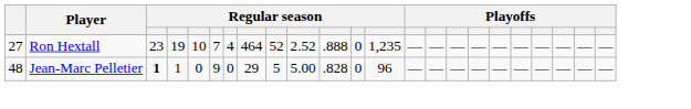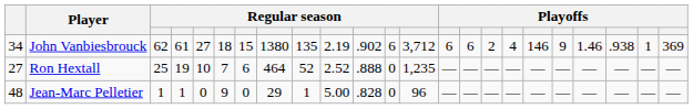 <table class="wikitable plainrowheaders" style="text-align:center;">
 <tr>
 <th scope="col" rowspan="2"></th>
 <th scope="col" rowspan="2">Player</th>
 <th scope=colgroup colspan=11>Regular season</th>
 <th scope=colgroup colspan=10>Playoffs</th>
 </tr>
 <tr>
 <th scope="col"></th>
 <th scope="col"></th>
 <th scope="col"></th>
 <th scope="col"></th>
 <th scope="col"></th>
 <th scope="col"></th>
 <th scope="col"></th>
 <th scope="col"></th>
 <th scope="col"></th>
 <th scope="col"></th>
 <th scope="col"></th>
 <th scope="col"></th>
 <th scope="col"></th>
 <th scope="col"></th>
 <th scope="col"></th>
 <th scope="col"></th>
 <th scope="col"></th>
 <th scope="col"></th>
 <th scope="col"></th>
 <th scope="col"></th>
 <th scope="col"></th>
 </tr>
 <tr>
+<td scope="row">34</td>
+<td align="left"><a href='#'>John Vanbiesbrouck</a></td>
+<td>62</td>
+<td>61</td>
+<td>27</td>
+<td>18</td>
+<td>15</td>
+<td>1380</td>
+<td>135</td>
+<td>2.19</td>
+<td>.902</td>
+<td>6</td>
+<td>3,712</td>
+<td>6</td>
+<td>6</td>
+<td>2</td>
+<td>4</td>
+<td>146</td>
+<td>9</td>
+<td>1.46</td>
+<td>.938</td>
+<td>1</td>
+<td>369</td>
+</tr>
+<tr>
 <td scope="row">27</td>
 <td align="left"><a href='#'>Ron Hextall</a></td>
-<td>23</td>
+<td>25</td>
 <td>19</td>
 <td>10</td>
 <td>7</td>
-<td>4</td>
+<td>6</td>
 <td>464</td>
 <td>52</td>
 <td>2.52</td>
 <td>.888</td>
 <td>0</td>
 <td>1,235</td>
 <td>—</td>
 <td>—</td>
 <td>—</td>
 <td>—</td>
 <td>—</td>
 <td>—</td>
 <td>—</td>
 <td>—</td>
 <td>—</td>
 <td>—</td>
 </tr>
 <tr>
 <td scope="row">48</td>
 <td align="left"><a href='#'>Jean-Marc Pelletier</a></td>
-<td><strong>1</strong></td>
+<td>1</td>
 <td>1</td>
 <td>0</td>
 <td>9</td>
 <td>0</td>
 <td>29</td>
-<td>5</td>
+<td>1</td>
 <td>5.00</td>
 <td>.828</td>
 <td>0</td>
 <td>96</td>
 <td>—</td>
 <td>—</td>
 <td>—</td>
 <td>—</td>
 <td>—</td>
 <td>—</td>
 <td>—</td>
 <td>—</td>
 <td>—</td>
 <td>—</td>
 </tr>
 </table>
